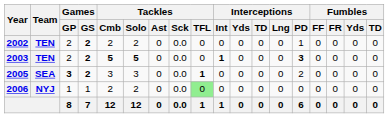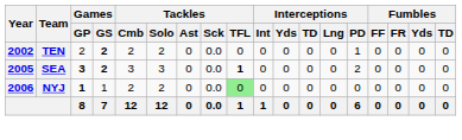 <table class="wikitable" style="text-align:center">
 <tr>
 <th rowspan="2">Year</th>
 <th rowspan="2">Team</th>
 <th colspan="2">Games</th>
 <th colspan="5">Tackles</th>
 <th colspan="5">Interceptions</th>
 <th colspan="4">Fumbles</th>
 </tr>
 <tr>
 <th>GP</th>
 <th>GS</th>
 <th>Cmb</th>
 <th>Solo</th>
 <th>Ast</th>
 <th>Sck</th>
 <th>TFL</th>
 <th>Int</th>
 <th>Yds</th>
 <th>TD</th>
 <th>Lng</th>
 <th>PD</th>
 <th>FF</th>
 <th>FR</th>
 <th>Yds</th>
 <th>TD</th>
 </tr>
 <tr>
 <th><a href='#'>2002</a></th>
 <th><a href='#'>TEN</a></th>
 <td>2</td>
 <td><strong>2</strong></td>
 <td>2</td>
 <td>2</td>
 <td>0</td>
 <td>0.0</td>
 <td>0</td>
 <td>0</td>
 <td>0</td>
 <td>0</td>
 <td>0</td>
 <td>1</td>
 <td>0</td>
 <td>0</td>
 <td>0</td>
 <td>0</td>
 </tr>
 <tr>
-<th><a href='#'>2003</a></th>
-<th><a href='#'>TEN</a></th>
-<td>2</td>
-<td><strong>2</strong></td>
-<td><strong>5</strong></td>
-<td><strong>5</strong></td>
-<td>0</td>
-<td>0.0</td>
-<td>0</td>
-<td><strong>1</strong></td>
-<td>0</td>
-<td>0</td>
-<td>0</td>
-<td><strong>3</strong></td>
-<td>0</td>
-<td>0</td>
-<td>0</td>
-<td>0</td>
-</tr>
-<tr>
 <th><a href='#'>2005</a></th>
 <th><a href='#'>SEA</a></th>
 <td><strong>3</strong></td>
 <td><strong>2</strong></td>
 <td>3</td>
 <td>3</td>
 <td>0</td>
 <td>0.0</td>
 <td><strong>1</strong></td>
 <td>0</td>
 <td>0</td>
 <td>0</td>
 <td>0</td>
 <td>2</td>
 <td>0</td>
 <td>0</td>
 <td>0</td>
 <td>0</td>
 </tr>
 <tr>
 <th><a href='#'>2006</a></th>
 <th><a href='#'>NYJ</a></th>
-<td>1</td>
+<td><strong>1</strong></td>
 <td>1</td>
 <td>2</td>
 <td>2</td>
 <td>0</td>
 <td>0.0</td>
 <td style="background: lightgreen;">0</td>
 <td>0</td>
 <td>0</td>
 <td>0</td>
 <td>0</td>
 <td>0</td>
 <td>0</td>
 <td>0</td>
 <td>0</td>
 <td>0</td>
 </tr>
 <tr>
 <th colspan="2"></th>
 <th>8</th>
 <th>7</th>
 <th>12</th>
 <th>12</th>
 <th>0</th>
 <th>0.0</th>
 <th>1</th>
 <th>1</th>
 <th>0</th>
 <th>0</th>
 <th>0</th>
 <th>6</th>
 <th>0</th>
 <th>0</th>
 <th>0</th>
 <th>0</th>
 </tr>
 </table>
